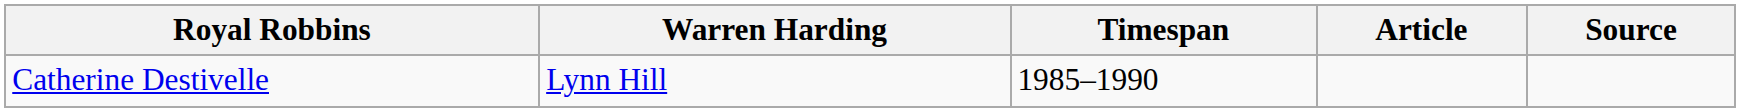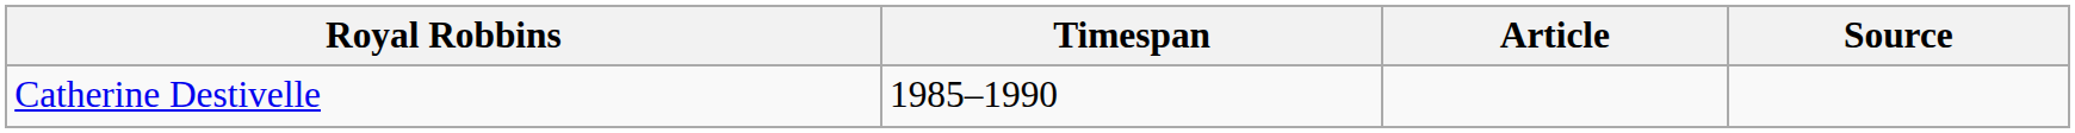 <table class="wikitable"  style="font-size:98%; width:98%;">
 <tr>
 <th>Royal Robbins</th>
-<th>Warren Harding</th>
 <th>Timespan</th>
 <th>Article</th>
 <th class="unsortable">Source</th>
 </tr>
 <tr>
 <td> <a href='#'>Catherine Destivelle</a></td>
-<td> <a href='#'>Lynn Hill</a></td>
 <td>1985–1990</td>
 <td></td>
 <td></td>
 </tr>
 </table>
